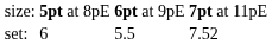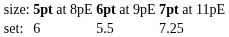 <table style="margin-left:40px;">
 <tr>
 <td>size:</td>
 <td><strong>5pt</strong> at 8pE</td>
 <td><strong>6pt</strong> at 9pE</td>
 <td><strong>7pt</strong> at 11pE</td>
 </tr>
 <tr>
 <td>set:</td>
 <td>6</td>
 <td>5.5</td>
-<td>7.52</td>
+<td>7.25</td>
 </tr>
 </table>
